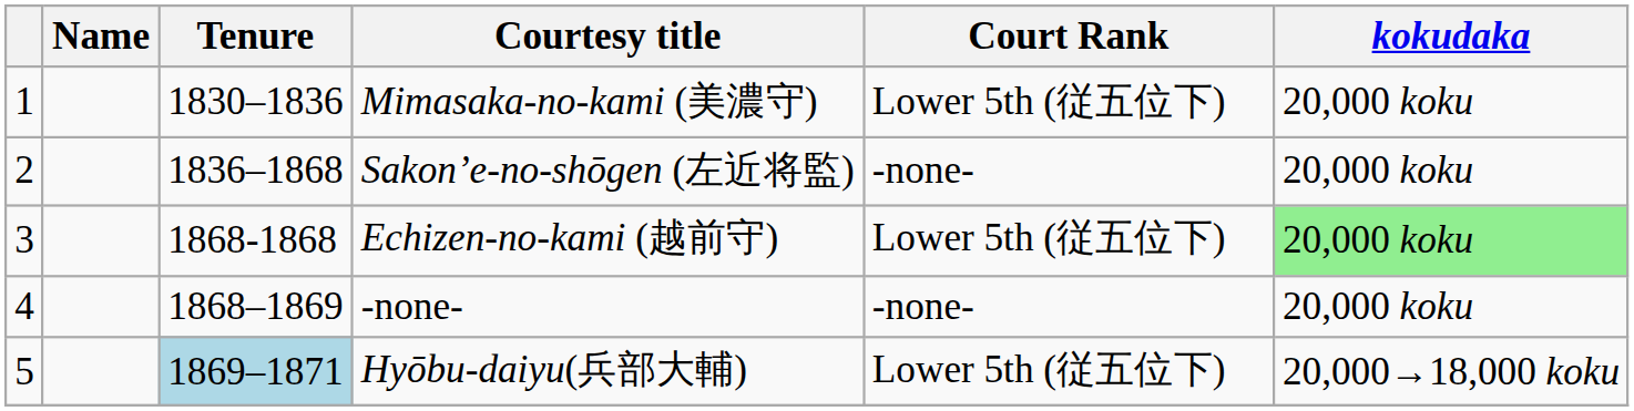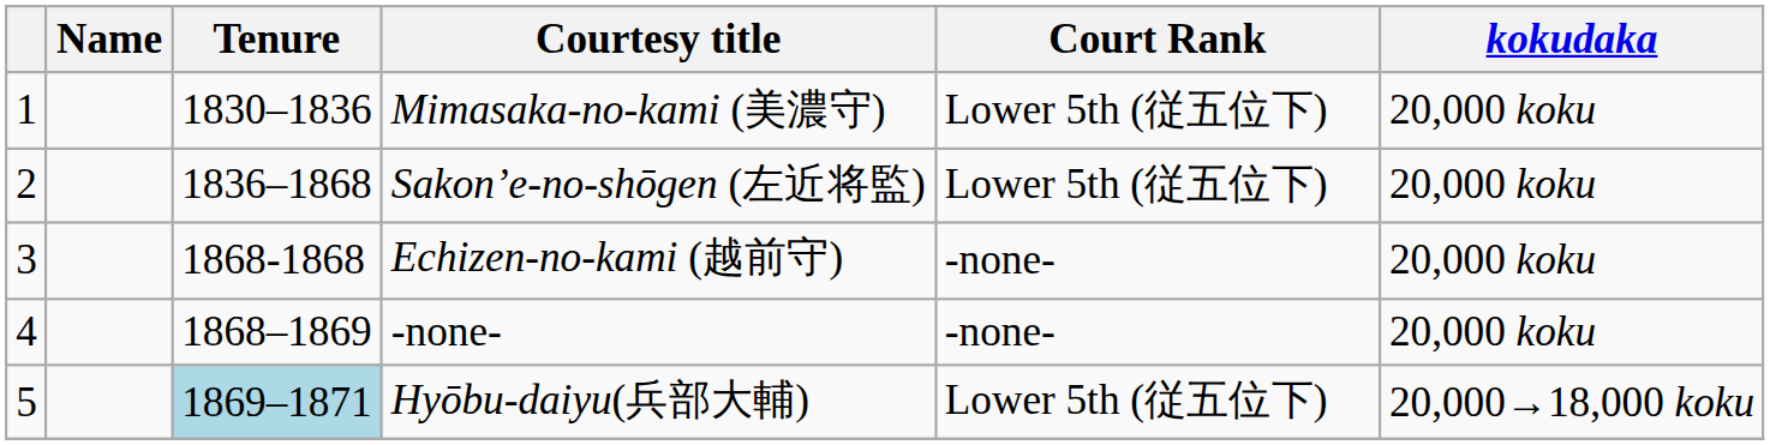 <table class=wikitable>
 <tr>
 <th></th>
 <th>Name</th>
 <th>Tenure</th>
 <th>Courtesy title</th>
 <th>Court Rank</th>
 <th><em><a href='#'>kokudaka</a></em></th>
 </tr>
 <tr>
 <td>1</td>
 <td></td>
 <td>1830–1836</td>
 <td><em>Mimasaka-no-kami</em> (美濃守)</td>
 <td>Lower 5th (従五位下)　</td>
 <td>20,000 <em>koku</em></td>
 </tr>
 <tr>
 <td>2</td>
 <td></td>
 <td>1836–1868</td>
 <td><em>Sakon’e-no-shōgen</em> (左近将監)</td>
-<td>-none-</td>
+<td>Lower 5th (従五位下)　</td>
 <td>20,000 <em>koku</em></td>
 </tr>
 <tr>
 <td>3</td>
 <td></td>
 <td>1868-1868</td>
 <td><em>Echizen-no-kami</em> (越前守)</td>
-<td>Lower 5th (従五位下)　</td>
-<td style="background: lightgreen;">20,000 <em>koku</em></td>
+<td>-none-</td>
+<td>20,000 <em>koku</em></td>
 </tr>
 <tr>
 <td>4</td>
 <td></td>
 <td>1868–1869</td>
 <td>-none-</td>
 <td>-none-</td>
 <td>20,000 <em>koku</em></td>
 </tr>
 <tr>
 <td>5</td>
 <td></td>
 <td style="background: lightblue;">1869–1871</td>
 <td><em>Hyōbu-daiyu</em>(兵部大輔)</td>
 <td>Lower 5th (従五位下)　</td>
 <td>20,000→18,000 <em>koku</em></td>
 </tr>
 <tr>
 </tr>
 </table>
